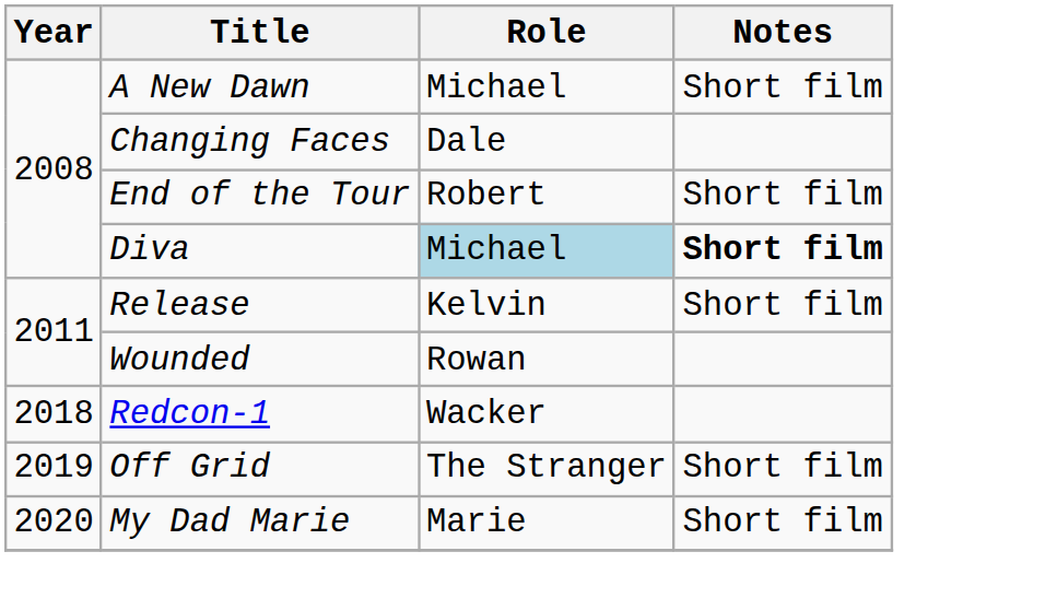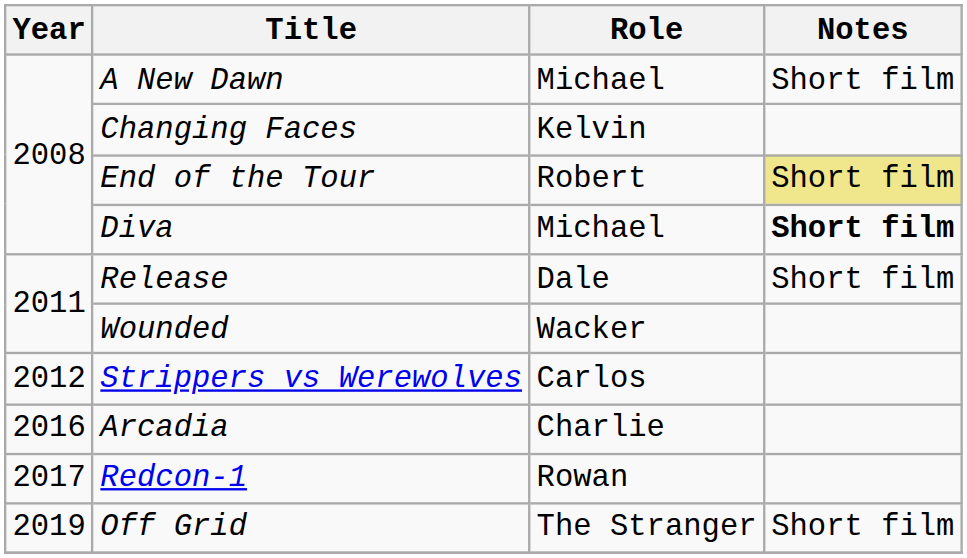 <table class="wikitable sortable">
 <tr>
 <th>Year</th>
 <th>Title</th>
 <th>Role</th>
 <th class="unsortable">Notes</th>
 </tr>
 <tr>
 <td rowspan="4">2008</td>
 <td><em>A New Dawn</em></td>
 <td>Michael</td>
 <td>Short film</td>
 </tr>
 <tr>
 <td><em>Changing Faces</em></td>
-<td>Dale</td>
+<td>Kelvin</td>
 <td></td>
 </tr>
 <tr>
 <td><em>End of the Tour</em></td>
 <td>Robert</td>
-<td>Short film</td>
+<td style="background: khaki;">Short film</td>
 </tr>
 <tr>
 <td><em>Diva</em></td>
-<td style="background: lightblue;">Michael</td>
+<td>Michael</td>
 <td><strong>Short film</strong></td>
 </tr>
 <tr>
 <td rowspan="2">2011</td>
 <td><em>Release</em></td>
-<td>Kelvin</td>
+<td>Dale</td>
 <td>Short film</td>
 </tr>
 <tr>
 <td><em>Wounded</em></td>
-<td>Rowan</td>
+<td>Wacker</td>
 <td></td>
 </tr>
 <tr>
-<td>2018</td>
+<td>2012</td>
+<td><em><a href='#'>Strippers vs Werewolves</a></em></td>
+<td>Carlos</td>
+<td></td>
+</tr>
+<tr>
+<td>2016</td>
+<td><em>Arcadia</em></td>
+<td>Charlie</td>
+<td></td>
+</tr>
+<tr>
+<td>2017</td>
 <td><em><a href='#'>Redcon-1</a></em></td>
-<td>Wacker</td>
+<td>Rowan</td>
 <td></td>
 </tr>
 <tr>
 <td>2019</td>
 <td><em>Off Grid</em></td>
 <td>The Stranger</td>
 <td>Short film</td>
 </tr>
 <tr>
-<td>2020</td>
-<td><em>My Dad Marie</em></td>
-<td>Marie</td>
-<td>Short film</td>
-</tr>
-<tr>
 </tr>
 </table>
